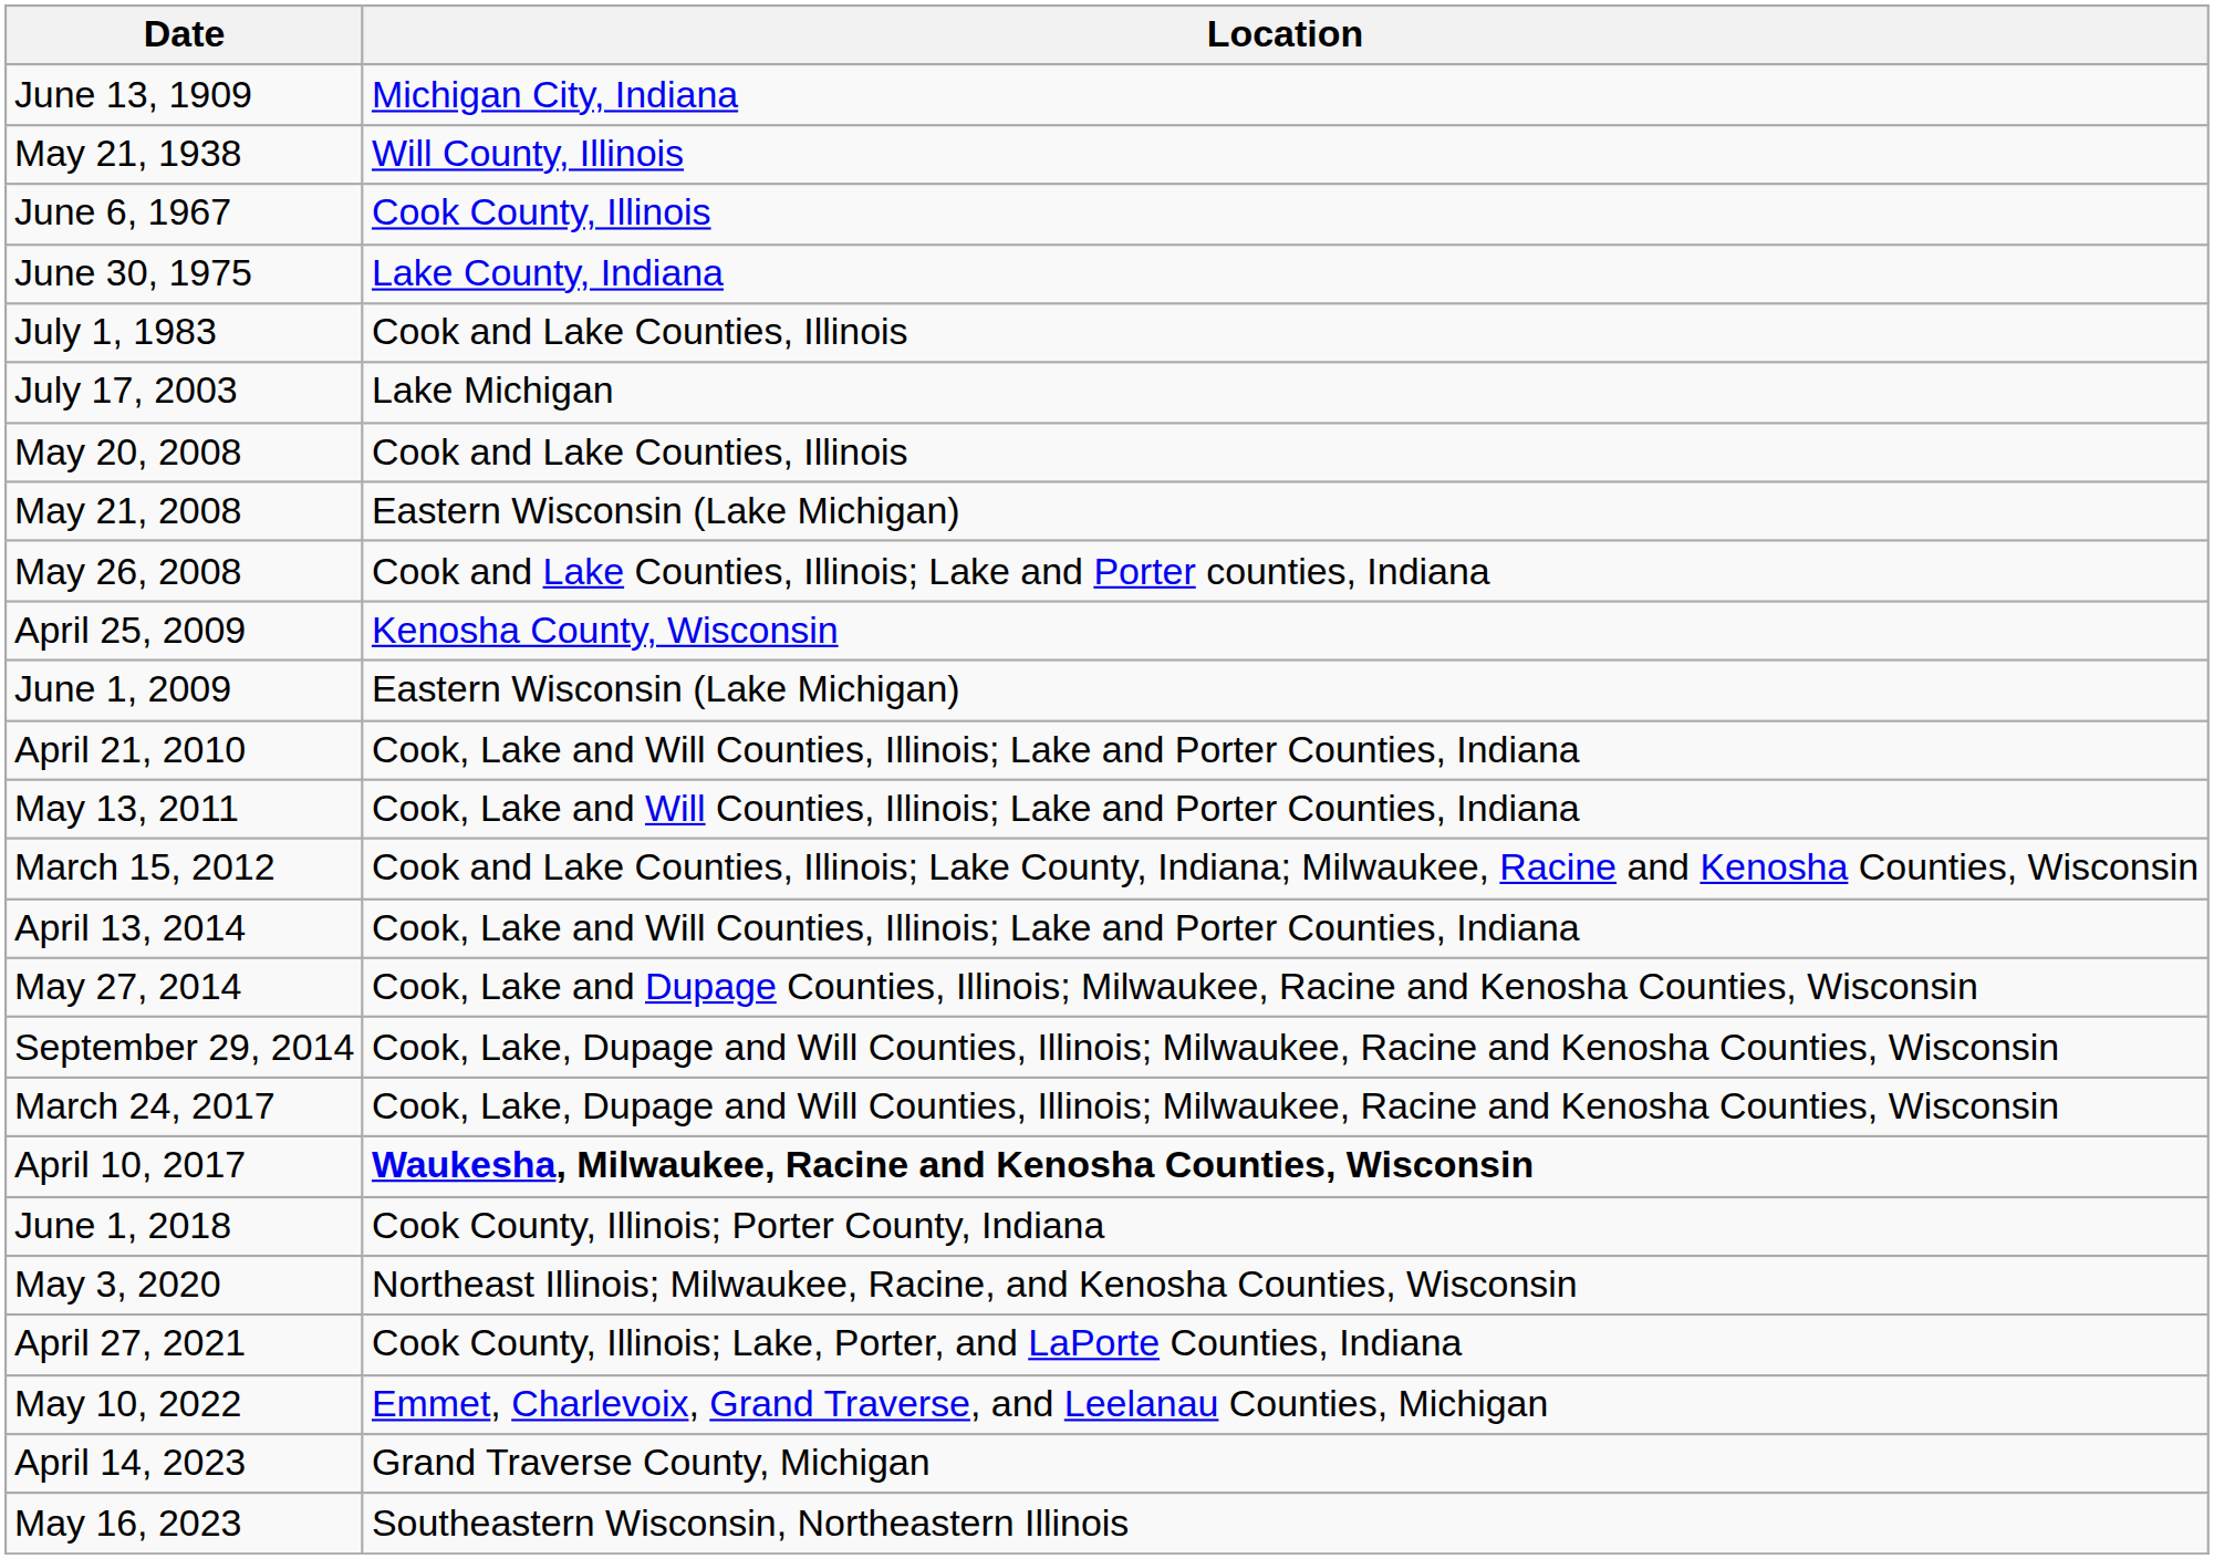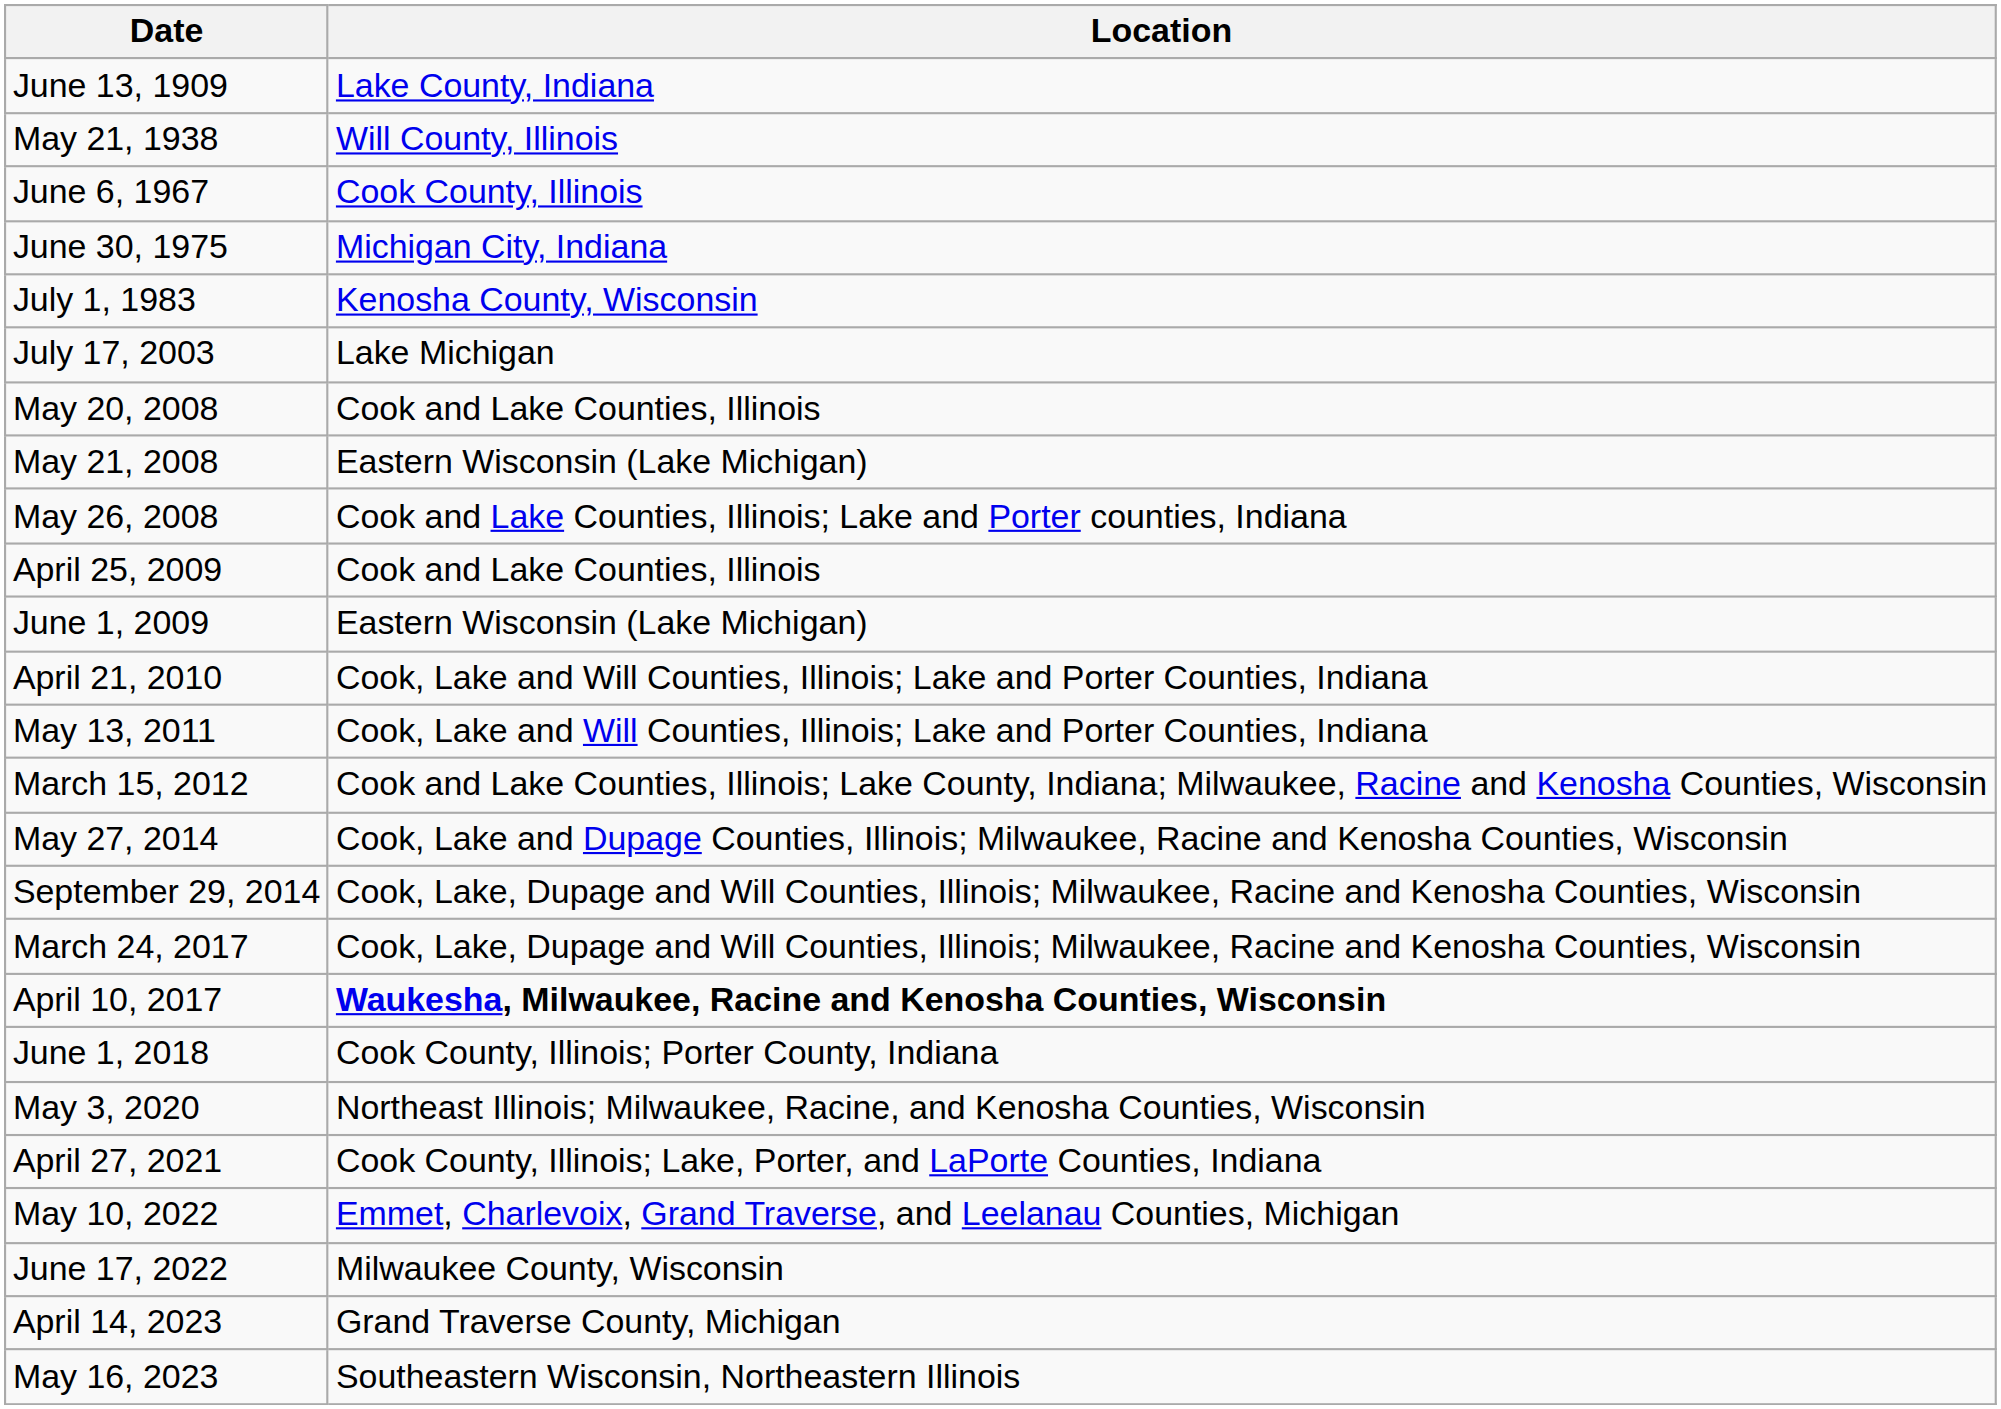 <table class="wikitable">
 <tr>
 <th>Date</th>
 <th>Location</th>
 </tr>
 <tr>
 <td>June 13, 1909</td>
-<td><a href='#'>Michigan City, Indiana</a></td>
+<td><a href='#'>Lake County, Indiana</a></td>
 </tr>
 <tr>
 <td>May 21, 1938</td>
 <td><a href='#'>Will County, Illinois</a></td>
 </tr>
 <tr>
 <td>June 6, 1967</td>
 <td><a href='#'>Cook County, Illinois</a></td>
 </tr>
 <tr>
 <td>June 30, 1975</td>
-<td><a href='#'>Lake County, Indiana</a></td>
+<td><a href='#'>Michigan City, Indiana</a></td>
 </tr>
 <tr>
 <td>July 1, 1983</td>
-<td>Cook and Lake Counties, Illinois</td>
+<td><a href='#'>Kenosha County, Wisconsin</a></td>
 </tr>
 <tr>
 <td>July 17, 2003</td>
 <td>Lake Michigan</td>
 </tr>
 <tr>
 <td>May 20, 2008 </td>
 <td>Cook and Lake Counties, Illinois</td>
 </tr>
 <tr>
 <td>May 21, 2008 </td>
 <td>Eastern Wisconsin (Lake Michigan)</td>
 </tr>
 <tr>
 <td>May 26, 2008</td>
 <td>Cook and <a href='#'>Lake</a> Counties, Illinois; Lake and <a href='#'>Porter</a> counties, Indiana</td>
 </tr>
 <tr>
 <td>April 25, 2009 </td>
-<td><a href='#'>Kenosha County, Wisconsin</a></td>
+<td>Cook and Lake Counties, Illinois</td>
 </tr>
 <tr>
 <td>June 1, 2009</td>
 <td>Eastern Wisconsin (Lake Michigan)</td>
 </tr>
 <tr>
 <td>April 21, 2010</td>
 <td>Cook, Lake and Will Counties, Illinois; Lake and Porter Counties, Indiana</td>
 </tr>
 <tr>
 <td>May 13, 2011</td>
 <td>Cook, Lake and <a href='#'>Will</a> Counties, Illinois; Lake and Porter Counties, Indiana</td>
 </tr>
 <tr>
 <td>March 15, 2012 </td>
 <td>Cook and Lake Counties, Illinois; Lake County, Indiana; Milwaukee, <a href='#'>Racine</a> and <a href='#'>Kenosha</a> Counties, Wisconsin</td>
-</tr>
-<tr>
-<td>April 13, 2014</td>
-<td>Cook, Lake and Will Counties, Illinois; Lake and Porter Counties, Indiana</td>
 </tr>
 <tr>
 <td>May 27, 2014</td>
 <td>Cook, Lake and <a href='#'>Dupage</a> Counties, Illinois; Milwaukee, Racine and Kenosha Counties, Wisconsin</td>
 </tr>
 <tr>
 <td>September 29, 2014 </td>
 <td>Cook, Lake, Dupage and Will Counties, Illinois; Milwaukee, Racine and Kenosha Counties, Wisconsin</td>
 </tr>
 <tr>
 <td>March 24, 2017</td>
 <td>Cook, Lake, Dupage and Will Counties, Illinois; Milwaukee, Racine and Kenosha Counties, Wisconsin</td>
 </tr>
 <tr>
 <td>April 10, 2017</td>
 <td><strong><a href='#'>Waukesha</a>, Milwaukee, Racine and Kenosha Counties, Wisconsin</strong></td>
 </tr>
 <tr>
 <td>June 1, 2018</td>
 <td>Cook County, Illinois; Porter County, Indiana</td>
 </tr>
 <tr>
 <td>May 3, 2020</td>
 <td>Northeast Illinois; Milwaukee, Racine, and Kenosha Counties, Wisconsin</td>
 </tr>
 <tr>
 <td>April 27, 2021</td>
 <td>Cook County, Illinois; Lake, Porter, and <a href='#'>LaPorte</a> Counties, Indiana</td>
 </tr>
 <tr>
 <td>May 10, 2022</td>
 <td><a href='#'>Emmet</a>, <a href='#'>Charlevoix</a>, <a href='#'>Grand Traverse</a>, and <a href='#'>Leelanau</a> Counties, Michigan</td>
 </tr>
 <tr>
+<td>June 17, 2022</td>
+<td>Milwaukee County, Wisconsin</td>
+</tr>
+<tr>
 <td>April 14, 2023</td>
 <td>Grand Traverse County, Michigan</td>
 </tr>
 <tr>
 <td>May 16, 2023</td>
 <td>Southeastern Wisconsin, Northeastern Illinois</td>
 </tr>
 </table>
